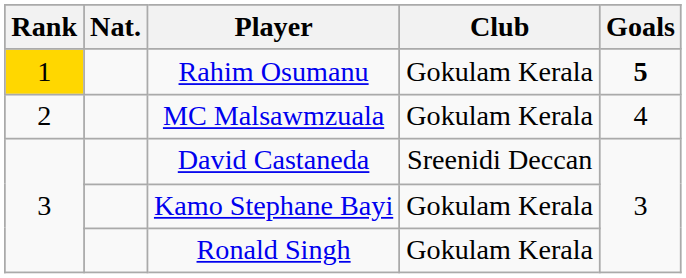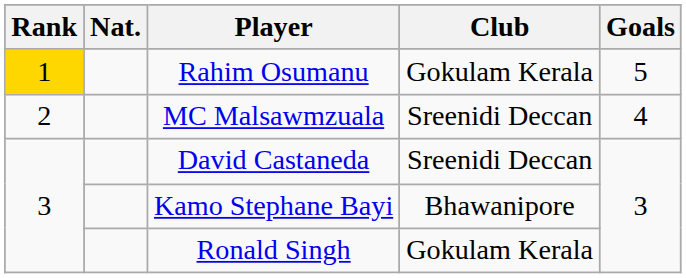 <table class="wikitable" style="text-align:center">
 <tr>
 <th>Rank</th>
 <th>Nat.</th>
 <th>Player</th>
 <th>Club</th>
 <th>Goals</th>
 </tr>
 <tr>
 <td rowspan="1" style="background: gold;">1</td>
 <td></td>
 <td><a href='#'>Rahim Osumanu</a></td>
 <td>Gokulam Kerala</td>
-<td rowspan="1"><strong>5</strong></td>
+<td rowspan="1">5</td>
 </tr>
 <tr>
 <td rowspan="1">2</td>
 <td></td>
 <td><a href='#'>MC Malsawmzuala</a></td>
-<td>Gokulam Kerala</td>
+<td>Sreenidi Deccan</td>
 <td rowspan="1">4</td>
 </tr>
 <tr>
 <td rowspan="3">3</td>
 <td></td>
 <td><a href='#'>David Castaneda</a></td>
 <td>Sreenidi Deccan</td>
 <td rowspan="3">3</td>
 </tr>
 <tr>
 <td></td>
 <td><a href='#'>Kamo Stephane Bayi</a></td>
-<td>Gokulam Kerala</td>
+<td>Bhawanipore</td>
 </tr>
 <tr>
 <td></td>
 <td><a href='#'>Ronald Singh</a></td>
 <td>Gokulam Kerala</td>
 </tr>
 </table>
